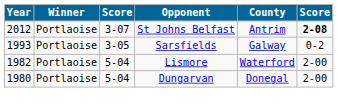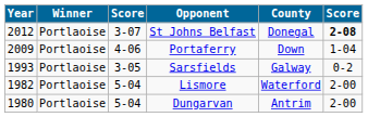 <table class="wikitable" style="text-align:center;">
 <tr>
 <th style="background:#069;color:white">Year</th>
 <th style="background:#069;color:white">Winner</th>
 <th style="background:#069;color:white">Score</th>
 <th style="background:#069;color:white">Opponent</th>
 <th style="background:#069;color:white">County</th>
 <th style="background:#069;color:white">Score</th>
 </tr>
 <tr>
 <td>2012</td>
 <td> Portlaoise</td>
 <td>3-07</td>
 <td><a href='#'>St Johns Belfast</a></td>
-<td><a href='#'>Antrim</a></td>
+<td><a href='#'>Donegal</a></td>
 <td><strong>2-08</strong></td>
+</tr>
+<tr>
+<td>2009</td>
+<td> Portlaoise</td>
+<td>4-06</td>
+<td><a href='#'>Portaferry</a></td>
+<td><a href='#'>Down</a></td>
+<td>1-04</td>
 </tr>
 <tr>
 <td>1993</td>
 <td> Portlaoise</td>
 <td>3-05</td>
 <td><a href='#'>Sarsfields</a></td>
 <td><a href='#'>Galway</a></td>
 <td>0-2</td>
 </tr>
 <tr>
 <td>1982</td>
 <td> Portlaoise</td>
 <td>5-04</td>
 <td><a href='#'>Lismore</a></td>
 <td><a href='#'>Waterford</a></td>
 <td>2-00</td>
 </tr>
 <tr>
 <td>1980</td>
 <td> Portlaoise</td>
 <td>5-04</td>
 <td><a href='#'>Dungarvan</a></td>
-<td><a href='#'>Donegal</a></td>
+<td><a href='#'>Antrim</a></td>
 <td>2-00</td>
 </tr>
 </table>
